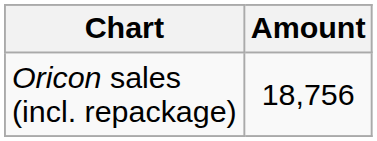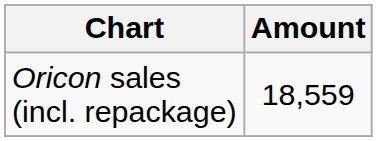 <table class="wikitable">
 <tr>
 <th>Chart</th>
 <th>Amount</th>
 </tr>
 <tr>
 <td><em>Oricon</em> sales<br>(incl. repackage)</td>
-<td style="text-align:center;">18,756</td>
+<td style="text-align:center;">18,559</td>
 </tr>
 </table>
